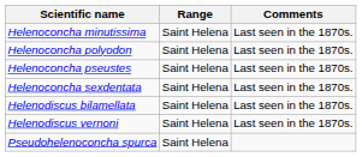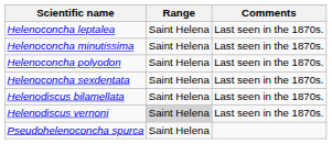 <table class="wikitable">
 <tr>
 <th>Scientific name</th>
 <th>Range</th>
 <th class="unsortable">Comments</th>
+</tr>
+<tr>
+<td><em><a href='#'>Helenoconcha leptalea</a></em></td>
+<td>Saint Helena</td>
+<td>Last seen in the 1870s.</td>
 </tr>
 <tr>
 <td><em><a href='#'>Helenoconcha minutissima</a></em></td>
 <td>Saint Helena</td>
 <td>Last seen in the 1870s.</td>
 </tr>
 <tr>
 <td><em><a href='#'>Helenoconcha polyodon</a></em></td>
-<td>Saint Helena</td>
-<td>Last seen in the 1870s.</td>
-</tr>
-<tr>
-<td><em><a href='#'>Helenoconcha pseustes</a></em></td>
 <td>Saint Helena</td>
 <td>Last seen in the 1870s.</td>
 </tr>
 <tr>
 <td><em><a href='#'>Helenoconcha sexdentata</a></em></td>
 <td>Saint Helena</td>
 <td>Last seen in the 1870s.</td>
 </tr>
 <tr>
 <td><em><a href='#'>Helenodiscus bilamellata</a></em></td>
 <td>Saint Helena</td>
 <td>Last seen in the 1870s.</td>
 </tr>
 <tr>
 <td><em><a href='#'>Helenodiscus vernoni</a></em></td>
-<td>Saint Helena</td>
+<td style="background: lightgrey;">Saint Helena</td>
 <td>Last seen in the 1870s.</td>
 </tr>
 <tr>
 <td><em><a href='#'>Pseudohelenoconcha spurca</a></em></td>
 <td>Saint Helena</td>
 <td></td>
 </tr>
 </table>
